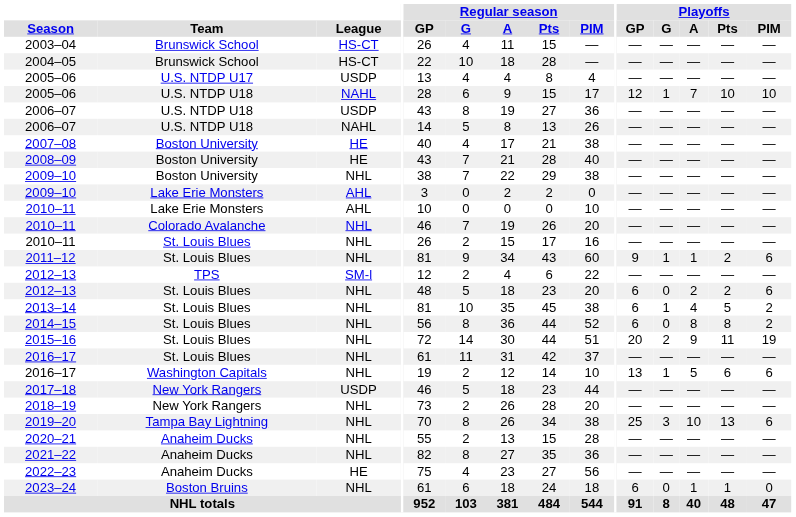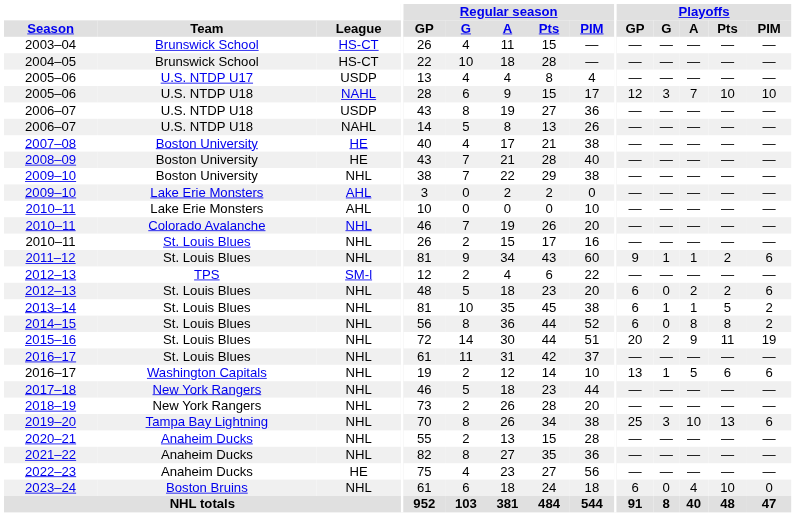 <table border="0" cellpadding="1" cellspacing="0" style="text-align:center; width:60em">
 <tr bgcolor="#e0e0e0">
 <th colspan="3" bgcolor="#ffffff"></th>
 <th rowspan="100" bgcolor="#ffffff"></th>
 <th colspan="5"><a href='#'>Regular season</a></th>
 <th rowspan="100" bgcolor="#ffffff"></th>
 <th colspan="5"><a href='#'>Playoffs</a></th>
 </tr>
 <tr bgcolor="#e0e0e0">
 <th><a href='#'>Season</a></th>
 <th>Team</th>
 <th>League</th>
 <th>GP</th>
 <th><a href='#'>G</a></th>
 <th><a href='#'>A</a></th>
 <th><a href='#'>Pts</a></th>
 <th><a href='#'>PIM</a></th>
 <th>GP</th>
 <th>G</th>
 <th>A</th>
 <th>Pts</th>
 <th>PIM</th>
 </tr>
 <tr>
 <td>2003–04</td>
 <td><a href='#'>Brunswick School</a></td>
 <td><a href='#'>HS-CT</a></td>
 <td>26</td>
 <td>4</td>
 <td>11</td>
 <td>15</td>
 <td>—</td>
 <td>—</td>
 <td>—</td>
 <td>—</td>
 <td>—</td>
 <td>—</td>
 </tr>
 <tr bgcolor="#f0f0f0">
 <td>2004–05</td>
 <td>Brunswick School</td>
 <td>HS-CT</td>
 <td>22</td>
 <td>10</td>
 <td>18</td>
 <td>28</td>
 <td>—</td>
 <td>—</td>
 <td>—</td>
 <td>—</td>
 <td>—</td>
 <td>—</td>
 </tr>
 <tr>
 <td>2005–06</td>
 <td><a href='#'>U.S. NTDP U17</a></td>
 <td>USDP</td>
 <td>13</td>
 <td>4</td>
 <td>4</td>
 <td>8</td>
 <td>4</td>
 <td>—</td>
 <td>—</td>
 <td>—</td>
 <td>—</td>
 <td>—</td>
 </tr>
 <tr bgcolor="#f0f0f0">
 <td>2005–06</td>
 <td>U.S. NTDP U18</td>
 <td><a href='#'>NAHL</a></td>
 <td>28</td>
 <td>6</td>
 <td>9</td>
 <td>15</td>
 <td>17</td>
 <td>12</td>
-<td>1</td>
+<td>3</td>
 <td>7</td>
 <td>10</td>
 <td>10</td>
 </tr>
 <tr>
 <td>2006–07</td>
 <td>U.S. NTDP U18</td>
 <td>USDP</td>
 <td>43</td>
 <td>8</td>
 <td>19</td>
 <td>27</td>
 <td>36</td>
 <td>—</td>
 <td>—</td>
 <td>—</td>
 <td>—</td>
 <td>—</td>
 </tr>
 <tr bgcolor="#f0f0f0">
 <td>2006–07</td>
 <td>U.S. NTDP U18</td>
 <td>NAHL</td>
 <td>14</td>
 <td>5</td>
 <td>8</td>
 <td>13</td>
 <td>26</td>
 <td>—</td>
 <td>—</td>
 <td>—</td>
 <td>—</td>
 <td>—</td>
 </tr>
 <tr>
 <td><a href='#'>2007–08</a></td>
 <td><a href='#'>Boston University</a></td>
 <td><a href='#'>HE</a></td>
 <td>40</td>
 <td>4</td>
 <td>17</td>
 <td>21</td>
 <td>38</td>
 <td>—</td>
 <td>—</td>
 <td>—</td>
 <td>—</td>
 <td>—</td>
 </tr>
 <tr bgcolor="#f0f0f0">
 <td><a href='#'>2008–09</a></td>
 <td>Boston University</td>
 <td>HE</td>
 <td>43</td>
 <td>7</td>
 <td>21</td>
 <td>28</td>
 <td>40</td>
 <td>—</td>
 <td>—</td>
 <td>—</td>
 <td>—</td>
 <td>—</td>
 </tr>
 <tr>
 <td><a href='#'>2009–10</a></td>
 <td>Boston University</td>
 <td>NHL</td>
 <td>38</td>
 <td>7</td>
 <td>22</td>
 <td>29</td>
 <td>38</td>
 <td>—</td>
 <td>—</td>
 <td>—</td>
 <td>—</td>
 <td>—</td>
 </tr>
 <tr bgcolor="#f0f0f0">
 <td><a href='#'>2009–10</a></td>
 <td><a href='#'>Lake Erie Monsters</a></td>
 <td><a href='#'>AHL</a></td>
 <td>3</td>
 <td>0</td>
 <td>2</td>
 <td>2</td>
 <td>0</td>
 <td>—</td>
 <td>—</td>
 <td>—</td>
 <td>—</td>
 <td>—</td>
 </tr>
 <tr>
 <td><a href='#'>2010–11</a></td>
 <td>Lake Erie Monsters</td>
 <td>AHL</td>
 <td>10</td>
 <td>0</td>
 <td>0</td>
 <td>0</td>
 <td>10</td>
 <td>—</td>
 <td>—</td>
 <td>—</td>
 <td>—</td>
 <td>—</td>
 </tr>
 <tr bgcolor="#f0f0f0">
 <td><a href='#'>2010–11</a></td>
 <td><a href='#'>Colorado Avalanche</a></td>
 <td><a href='#'>NHL</a></td>
 <td>46</td>
 <td>7</td>
 <td>19</td>
 <td>26</td>
 <td>20</td>
 <td>—</td>
 <td>—</td>
 <td>—</td>
 <td>—</td>
 <td>—</td>
 </tr>
 <tr>
 <td>2010–11</td>
 <td><a href='#'>St. Louis Blues</a></td>
 <td>NHL</td>
 <td>26</td>
 <td>2</td>
 <td>15</td>
 <td>17</td>
 <td>16</td>
 <td>—</td>
 <td>—</td>
 <td>—</td>
 <td>—</td>
 <td>—</td>
 </tr>
 <tr bgcolor="#f0f0f0">
 <td><a href='#'>2011–12</a></td>
 <td>St. Louis Blues</td>
 <td>NHL</td>
 <td>81</td>
 <td>9</td>
 <td>34</td>
 <td>43</td>
 <td>60</td>
 <td>9</td>
 <td>1</td>
 <td>1</td>
 <td>2</td>
 <td>6</td>
 </tr>
 <tr>
 <td><a href='#'>2012–13</a></td>
 <td><a href='#'>TPS</a></td>
 <td><a href='#'>SM-l</a></td>
 <td>12</td>
 <td>2</td>
 <td>4</td>
 <td>6</td>
 <td>22</td>
 <td>—</td>
 <td>—</td>
 <td>—</td>
 <td>—</td>
 <td>—</td>
 </tr>
 <tr bgcolor="#f0f0f0">
 <td><a href='#'>2012–13</a></td>
 <td>St. Louis Blues</td>
 <td>NHL</td>
 <td>48</td>
 <td>5</td>
 <td>18</td>
 <td>23</td>
 <td>20</td>
 <td>6</td>
 <td>0</td>
 <td>2</td>
 <td>2</td>
 <td>6</td>
 </tr>
 <tr>
 <td><a href='#'>2013–14</a></td>
 <td>St. Louis Blues</td>
 <td>NHL</td>
 <td>81</td>
 <td>10</td>
 <td>35</td>
 <td>45</td>
 <td>38</td>
 <td>6</td>
 <td>1</td>
-<td>4</td>
+<td>1</td>
 <td>5</td>
 <td>2</td>
 </tr>
 <tr bgcolor="#f0f0f0">
 <td><a href='#'>2014–15</a></td>
 <td>St. Louis Blues</td>
 <td>NHL</td>
 <td>56</td>
 <td>8</td>
 <td>36</td>
 <td>44</td>
 <td>52</td>
 <td>6</td>
 <td>0</td>
 <td>8</td>
 <td>8</td>
 <td>2</td>
 </tr>
 <tr>
 <td><a href='#'>2015–16</a></td>
 <td>St. Louis Blues</td>
 <td>NHL</td>
 <td>72</td>
 <td>14</td>
 <td>30</td>
 <td>44</td>
 <td>51</td>
 <td>20</td>
 <td>2</td>
 <td>9</td>
 <td>11</td>
 <td>19</td>
 </tr>
 <tr bgcolor="#f0f0f0">
 <td><a href='#'>2016–17</a></td>
 <td>St. Louis Blues</td>
 <td>NHL</td>
 <td>61</td>
 <td>11</td>
 <td>31</td>
 <td>42</td>
 <td>37</td>
 <td>—</td>
 <td>—</td>
 <td>—</td>
 <td>—</td>
 <td>—</td>
 </tr>
 <tr>
 <td>2016–17</td>
 <td><a href='#'>Washington Capitals</a></td>
 <td>NHL</td>
 <td>19</td>
 <td>2</td>
 <td>12</td>
 <td>14</td>
 <td>10</td>
 <td>13</td>
 <td>1</td>
 <td>5</td>
 <td>6</td>
 <td>6</td>
 </tr>
 <tr bgcolor="#f0f0f0">
 <td><a href='#'>2017–18</a></td>
 <td><a href='#'>New York Rangers</a></td>
-<td>USDP</td>
+<td>NHL</td>
 <td>46</td>
 <td>5</td>
 <td>18</td>
 <td>23</td>
 <td>44</td>
 <td>—</td>
 <td>—</td>
 <td>—</td>
 <td>—</td>
 <td>—</td>
 </tr>
 <tr>
 <td><a href='#'>2018–19</a></td>
 <td>New York Rangers</td>
 <td>NHL</td>
 <td>73</td>
 <td>2</td>
 <td>26</td>
 <td>28</td>
 <td>20</td>
 <td>—</td>
 <td>—</td>
 <td>—</td>
 <td>—</td>
 <td>—</td>
 </tr>
 <tr bgcolor="#f0f0f0">
 <td><a href='#'>2019–20</a></td>
 <td><a href='#'>Tampa Bay Lightning</a></td>
 <td>NHL</td>
 <td>70</td>
 <td>8</td>
 <td>26</td>
 <td>34</td>
 <td>38</td>
 <td>25</td>
 <td>3</td>
 <td>10</td>
 <td>13</td>
 <td>6</td>
 </tr>
 <tr>
 <td><a href='#'>2020–21</a></td>
 <td><a href='#'>Anaheim Ducks</a></td>
 <td>NHL</td>
 <td>55</td>
 <td>2</td>
 <td>13</td>
 <td>15</td>
 <td>28</td>
 <td>—</td>
 <td>—</td>
 <td>—</td>
 <td>—</td>
 <td>—</td>
 </tr>
 <tr bgcolor="#f0f0f0">
 <td><a href='#'>2021–22</a></td>
 <td>Anaheim Ducks</td>
 <td>NHL</td>
 <td>82</td>
 <td>8</td>
 <td>27</td>
 <td>35</td>
 <td>36</td>
 <td>—</td>
 <td>—</td>
 <td>—</td>
 <td>—</td>
 <td>—</td>
 </tr>
 <tr>
 <td><a href='#'>2022–23</a></td>
 <td>Anaheim Ducks</td>
 <td>HE</td>
 <td>75</td>
 <td>4</td>
 <td>23</td>
 <td>27</td>
 <td>56</td>
 <td>—</td>
 <td>—</td>
 <td>—</td>
 <td>—</td>
 <td>—</td>
 </tr>
 <tr bgcolor="#f0f0f0">
 <td><a href='#'>2023–24</a></td>
 <td><a href='#'>Boston Bruins</a></td>
 <td>NHL</td>
 <td>61</td>
 <td>6</td>
 <td>18</td>
 <td>24</td>
 <td>18</td>
 <td>6</td>
 <td>0</td>
-<td>1</td>
-<td>1</td>
+<td>4</td>
+<td>10</td>
 <td>0</td>
 </tr>
 <tr bgcolor="#e0e0e0">
 <th colspan="3">NHL totals</th>
 <th>952</th>
 <th>103</th>
 <th>381</th>
 <th>484</th>
 <th>544</th>
 <th>91</th>
 <th>8</th>
 <th>40</th>
 <th>48</th>
 <th>47</th>
 </tr>
 </table>
